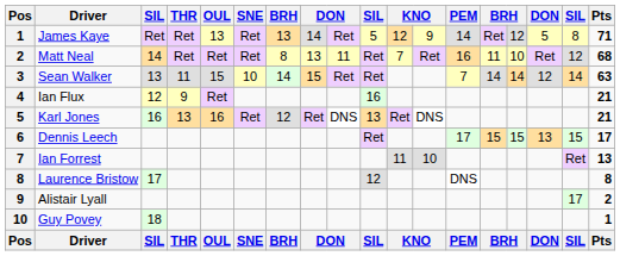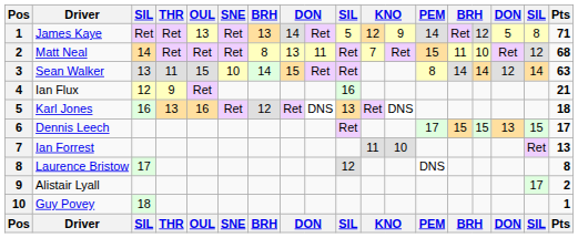 <table class="wikitable" style="font-size: 85%; text-align:center;">
 <tr valign="top">
 <th valign=middle>Pos</th>
 <th valign=middle>Driver</th>
 <th><a href='#'>SIL</a></th>
 <th><a href='#'>THR</a></th>
 <th><a href='#'>OUL</a></th>
 <th><a href='#'>SNE</a></th>
 <th><a href='#'>BRH</a></th>
 <th colspan="2"><a href='#'>DON</a></th>
 <th><a href='#'>SIL</a></th>
 <th colspan="2"><a href='#'>KNO</a></th>
 <th><a href='#'>PEM</a></th>
 <th colspan="2"><a href='#'>BRH</a></th>
 <th><a href='#'>DON</a></th>
 <th><a href='#'>SIL</a></th>
 <th valign=middle>Pts</th>
 </tr>
 <tr>
 <th>1</th>
 <td align=left> <a href='#'>James Kaye</a></td>
 <td style="background:#EFCFFF;">Ret</td>
 <td style="background:#EFCFFF;">Ret</td>
 <td style="background:#ffffbf;">13</td>
 <td style="background:#EFCFFF;">Ret</td>
 <td style="background:#FFDF9F;">13</td>
 <td style="background:#DFDFDF;">14</td>
 <td style="background:#EFCFFF;">Ret</td>
 <td style="background:#ffffbf;">5</td>
 <td style="background:#FFDF9F;">12</td>
 <td style="background:#ffffbf;">9</td>
 <td style="background:#DFDFDF;">14</td>
 <td style="background:#EFCFFF;">Ret</td>
 <td style="background:#DFDFDF;">12</td>
 <td style="background:#ffffbf;">5</td>
 <td style="background:#ffffbf;">8</td>
 <td align="right"><strong>71</strong></td>
 </tr>
 <tr>
 <th>2</th>
 <td align=left> <a href='#'>Matt Neal</a></td>
 <td style="background:#FFDF9F;">14</td>
 <td style="background:#EFCFFF;">Ret</td>
 <td style="background:#EFCFFF;">Ret</td>
 <td style="background:#EFCFFF;">Ret</td>
 <td style="background:#ffffbf;">8</td>
 <td style="background:#ffffbf;">13</td>
 <td style="background:#ffffbf;">11</td>
 <td style="background:#EFCFFF;">Ret</td>
 <td style="background:#ffffbf;">7</td>
 <td style="background:#EFCFFF;">Ret</td>
-<td style="background:#FFDF9F;">16</td>
+<td style="background:#FFDF9F;">15</td>
 <td style="background:#ffffbf;">11</td>
 <td style="background:#ffffbf;">10</td>
 <td style="background:#EFCFFF;">Ret</td>
 <td style="background:#DFDFDF;">12</td>
 <td align="right"><strong>68</strong></td>
 </tr>
 <tr>
 <th>3</th>
 <td align=left> <a href='#'>Sean Walker</a></td>
 <td style="background:#DFDFDF;">13</td>
 <td style="background:#DFDFDF;">11</td>
 <td style="background:#DFDFDF;">15</td>
 <td style="background:#ffffbf;">10</td>
 <td style="background:#DFFFDF;">14</td>
 <td style="background:#FFDF9F;">15</td>
 <td style="background:#EFCFFF;">Ret</td>
 <td style="background:#EFCFFF;">Ret</td>
 <td></td>
 <td></td>
-<td style="background:#ffffbf;">7</td>
+<td style="background:#ffffbf;">8</td>
 <td style="background:#DFDFDF;">14</td>
 <td style="background:#FFDF9F;">14</td>
 <td style="background:#DFDFDF;">12</td>
 <td style="background:#FFDF9F;">14</td>
 <td align="right"><strong>63</strong></td>
 </tr>
 <tr>
 <th>4</th>
 <td align=left> Ian Flux</td>
 <td style="background:#ffffbf;">12</td>
 <td style="background:#ffffbf;">9</td>
 <td style="background:#EFCFFF;">Ret</td>
 <td></td>
 <td></td>
 <td></td>
 <td></td>
 <td style="background:#DFFFDF;">16</td>
 <td></td>
 <td></td>
 <td></td>
 <td></td>
 <td></td>
 <td></td>
 <td></td>
 <td align="right"><strong>21</strong></td>
 </tr>
 <tr>
 <th>5</th>
 <td align=left> <a href='#'>Karl Jones</a></td>
 <td style="background:#DFFFDF;">16</td>
 <td style="background:#FFDF9F;">13</td>
 <td style="background:#FFDF9F;">16</td>
 <td style="background:#EFCFFF;">Ret</td>
 <td style="background:#DFDFDF;">12</td>
 <td style="background:#EFCFFF;">Ret</td>
 <td style="background:#FFFFFF;">DNS</td>
 <td style="background:#FFDF9F;">13</td>
 <td style="background:#EFCFFF;">Ret</td>
 <td style="background:#FFFFFF;">DNS</td>
 <td></td>
 <td></td>
 <td></td>
 <td></td>
 <td></td>
-<td align="right"><strong>21</strong></td>
+<td align="right"><strong>18</strong></td>
 </tr>
 <tr>
 <th>6</th>
 <td align=left> <a href='#'>Dennis Leech</a></td>
 <td></td>
 <td></td>
 <td></td>
 <td></td>
 <td></td>
 <td></td>
 <td></td>
 <td style="background:#EFCFFF;">Ret</td>
 <td></td>
 <td></td>
 <td style="background:#DFFFDF;">17</td>
 <td style="background:#FFDF9F;">15</td>
 <td style="background:#DFFFDF;">15</td>
 <td style="background:#FFDF9F;">13</td>
 <td style="background:#DFFFDF;">15</td>
 <td align="right"><strong>17</strong></td>
 </tr>
 <tr>
 <th>7</th>
 <td align=left> <a href='#'>Ian Forrest</a></td>
 <td></td>
 <td></td>
 <td></td>
 <td></td>
 <td></td>
 <td></td>
 <td></td>
 <td></td>
 <td style="background:#DFDFDF;">11</td>
 <td style="background:#DFDFDF;">10</td>
 <td></td>
 <td></td>
 <td></td>
 <td></td>
 <td style="background:#EFCFFF;">Ret</td>
 <td align="right"><strong>13</strong></td>
 </tr>
 <tr>
 <th>8</th>
 <td align=left nowrap> <a href='#'>Laurence Bristow</a></td>
 <td style="background:#DFFFDF;">17</td>
 <td></td>
 <td></td>
 <td></td>
 <td></td>
 <td></td>
 <td></td>
 <td style="background:#DFDFDF;">12</td>
 <td></td>
 <td></td>
 <td style="background:#FFFFFF;">DNS</td>
 <td></td>
 <td></td>
 <td></td>
 <td></td>
 <td align="right"><strong>8</strong></td>
 </tr>
 <tr>
 <th>9</th>
 <td align=left> Alistair Lyall</td>
 <td></td>
 <td></td>
 <td></td>
 <td></td>
 <td></td>
 <td></td>
 <td></td>
 <td></td>
 <td></td>
 <td></td>
 <td></td>
 <td></td>
 <td></td>
 <td></td>
 <td style="background:#DFFFDF;">17</td>
 <td align="right"><strong>2</strong></td>
 </tr>
 <tr>
 <th>10</th>
 <td align=left> <a href='#'>Guy Povey</a></td>
 <td style="background:#DFFFDF;">18</td>
 <td></td>
 <td></td>
 <td></td>
 <td></td>
 <td></td>
 <td></td>
 <td></td>
 <td></td>
 <td></td>
 <td></td>
 <td></td>
 <td></td>
 <td></td>
 <td></td>
 <td align="right"><strong>1</strong></td>
 </tr>
 <tr>
 <th valign=middle>Pos</th>
 <th valign=middle>Driver</th>
 <th><a href='#'>SIL</a></th>
 <th><a href='#'>THR</a></th>
 <th><a href='#'>OUL</a></th>
 <th><a href='#'>SNE</a></th>
 <th><a href='#'>BRH</a></th>
 <th colspan="2"><a href='#'>DON</a></th>
 <th><a href='#'>SIL</a></th>
 <th colspan="2"><a href='#'>KNO</a></th>
 <th><a href='#'>PEM</a></th>
 <th colspan="2"><a href='#'>BRH</a></th>
 <th><a href='#'>DON</a></th>
 <th><a href='#'>SIL</a></th>
 <th valign=middle>Pts</th>
 </tr>
 </table>
